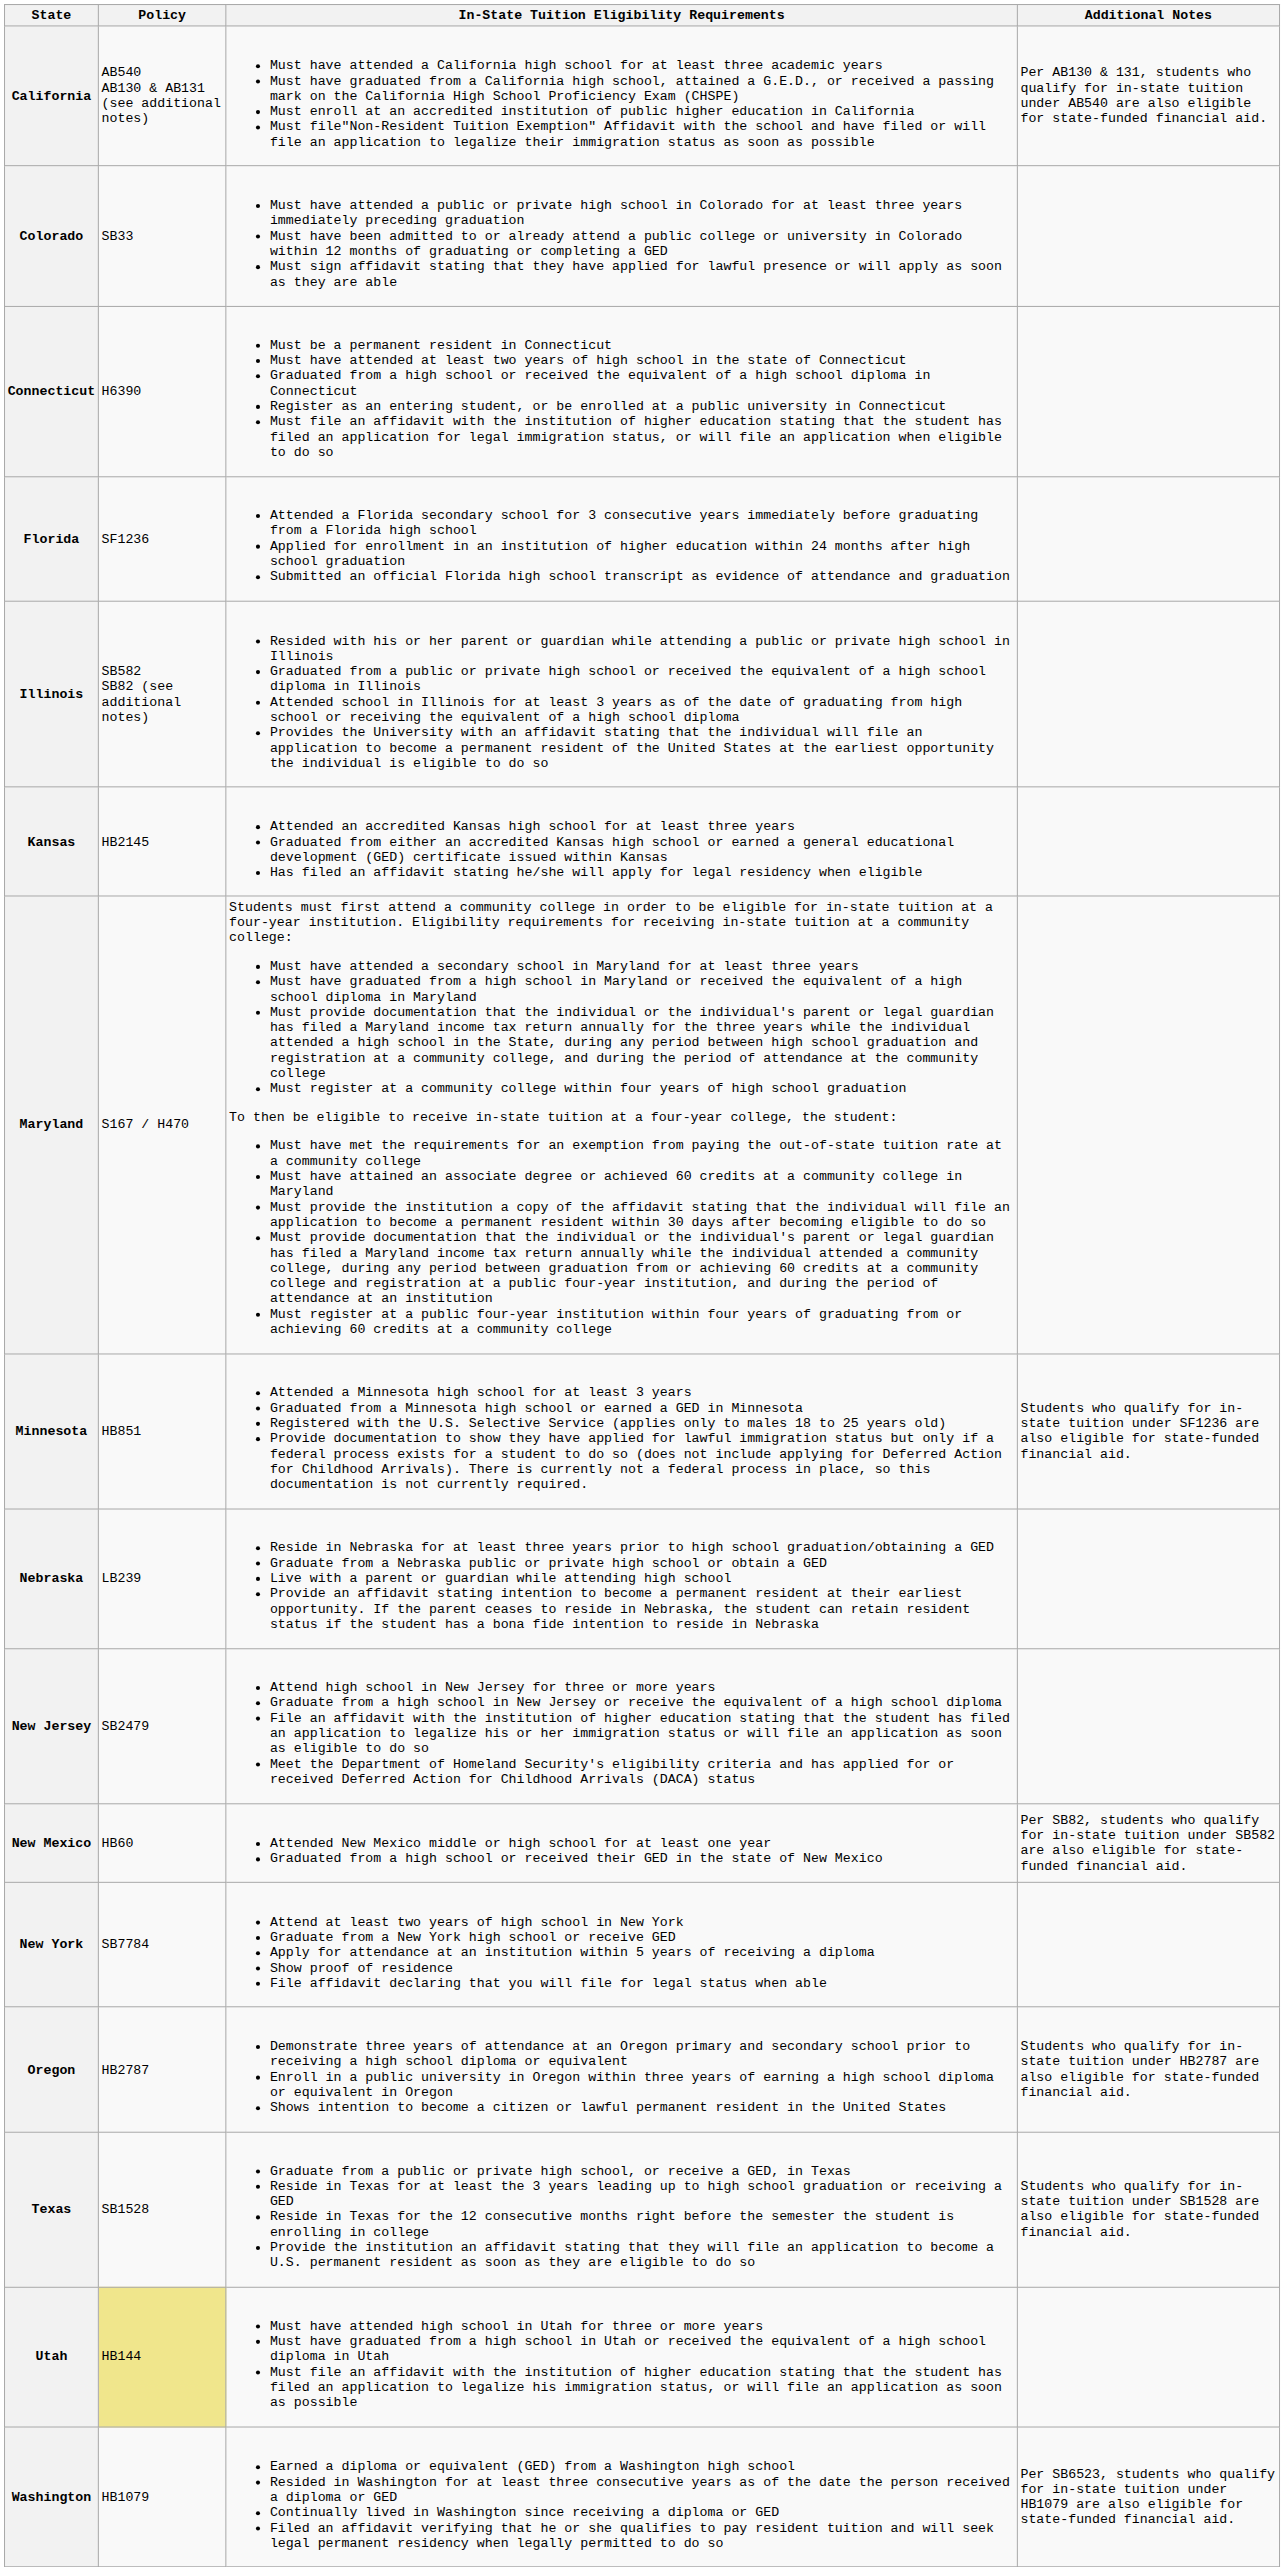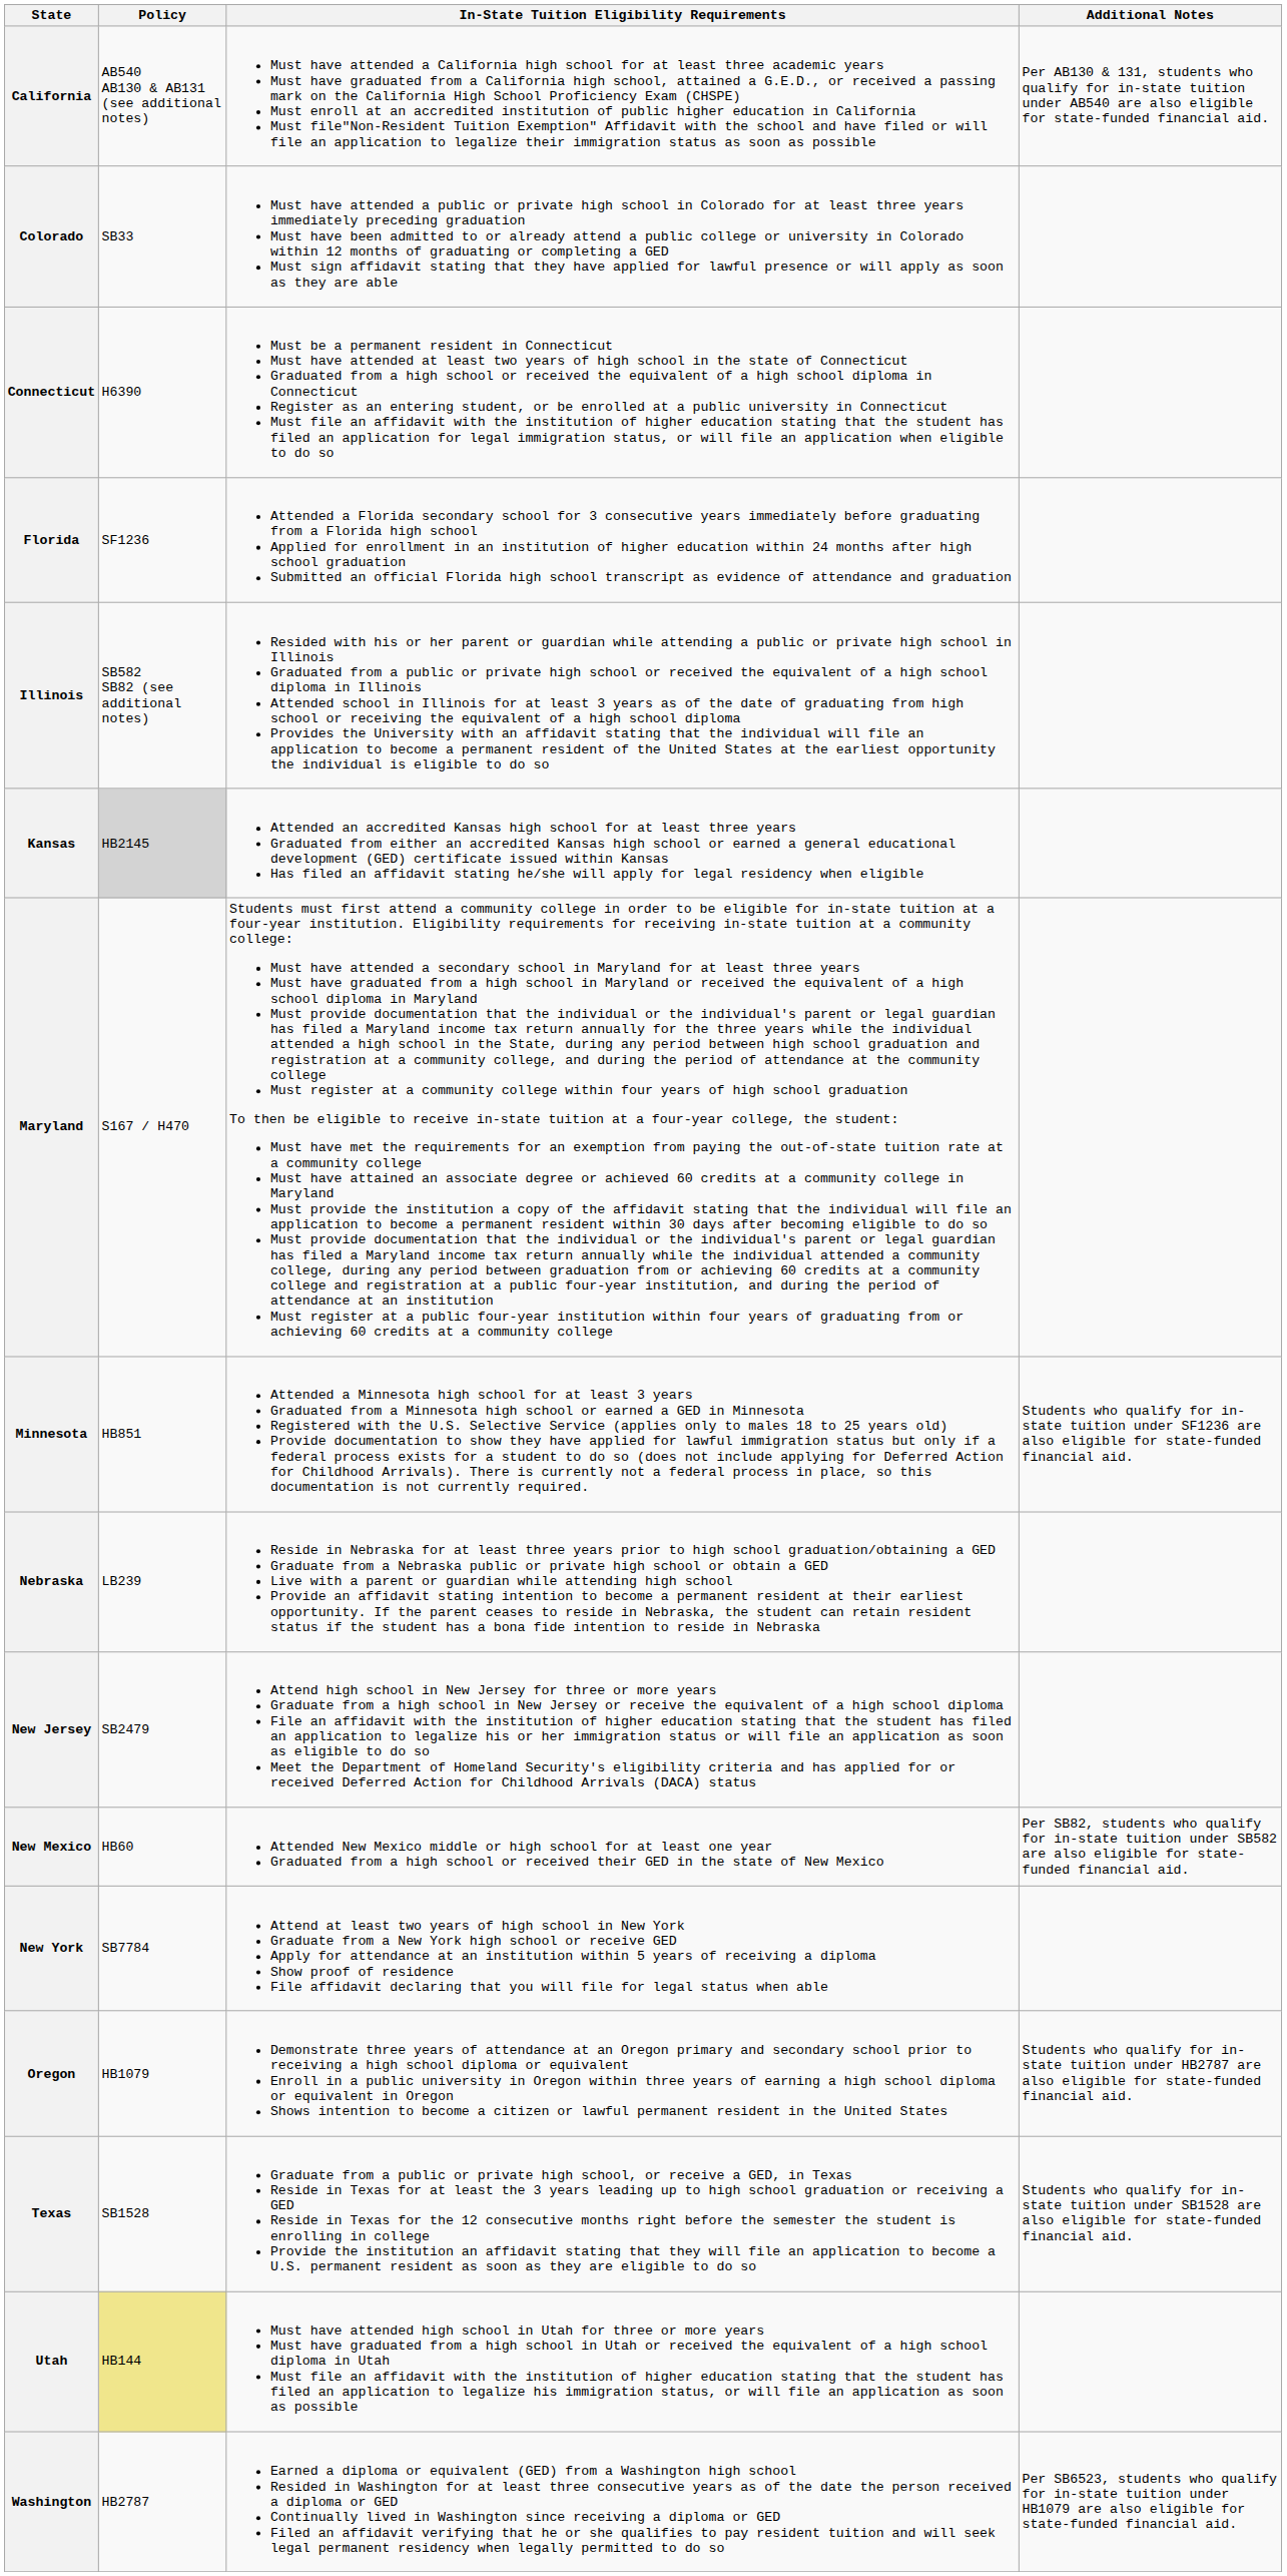 <table class="wikitable plainrowheaders">
 <tr>
 </tr>
 <tr>
 <th scope="col">State</th>
 <th scope="col">Policy</th>
 <th scope="col">In-State Tuition Eligibility Requirements</th>
 <th scope="col">Additional Notes</th>
 </tr>
 <tr>
 <th scope="row">California</th>
 <td>AB540<br>AB130 & AB131 (see additional notes)</td>
 <td><br><ul><li>Must have attended a California high school for at least three academic years</li><li>Must have graduated from a California high school, attained a G.E.D., or received a passing mark on the California High School Proficiency Exam (CHSPE)</li><li>Must enroll at an accredited institution of public higher education in California</li><li>Must file"Non-Resident Tuition Exemption" Affidavit with the school and have filed or will file an application to legalize their immigration status as soon as possible</li></ul></td>
 <td>Per AB130 & 131, students who qualify for in-state tuition under AB540 are also eligible for state-funded financial aid.</td>
 </tr>
 <tr>
 <th scope="row">Colorado</th>
 <td>SB33</td>
 <td><br><ul><li>Must have attended a public or private high school in Colorado for at least three years immediately preceding graduation</li><li>Must have been admitted to or already attend a public college or university in Colorado within 12 months of graduating or completing a GED</li><li>Must sign affidavit stating that they have applied for lawful presence or will apply as soon as they are able</li></ul></td>
 <td></td>
 </tr>
 <tr>
 <th scope="row">Connecticut</th>
 <td>H6390</td>
 <td><br><ul><li>Must be a permanent resident in Connecticut</li><li>Must have attended at least two years of high school in the state of Connecticut</li><li>Graduated from a high school or received the equivalent of a high school diploma in Connecticut</li><li>Register as an entering student, or be enrolled at a public university in Connecticut</li><li>Must file an affidavit with the institution of higher education stating that the student has filed an application for legal immigration status, or will file an application when eligible to do so</li></ul></td>
 <td></td>
 </tr>
 <tr>
 <th scope="row">Florida</th>
 <td>SF1236</td>
 <td><br><ul><li>Attended a Florida secondary school for 3 consecutive years immediately before graduating from a Florida high school</li><li>Applied for enrollment in an institution of higher education within 24 months after high school graduation</li><li>Submitted an official Florida high school transcript as evidence of attendance and graduation</li></ul></td>
 <td></td>
 </tr>
 <tr>
 <th scope="row">Illinois</th>
 <td>SB582<br>SB82 (see additional notes)</td>
 <td><br><ul><li>Resided with his or her parent or guardian while attending a public or private high school in Illinois</li><li>Graduated from a public or private high school or received the equivalent of a high school diploma in Illinois</li><li>Attended school in Illinois for at least 3 years as of the date of graduating from high school or receiving the equivalent of a high school diploma</li><li>Provides the University with an affidavit stating that the individual will file an application to become a permanent resident of the United States at the earliest opportunity the individual is eligible to do so</li></ul></td>
 <td></td>
 </tr>
 <tr>
 <th scope="row">Kansas</th>
-<td>HB2145</td>
+<td style="background: lightgrey;">HB2145</td>
 <td><br><ul><li>Attended an accredited Kansas high school for at least three years</li><li>Graduated from either an accredited Kansas high school or earned a general educational development (GED) certificate issued within Kansas</li><li>Has filed an affidavit stating he/she will apply for legal residency when eligible</li></ul></td>
 <td></td>
 </tr>
 <tr>
 <th scope="row">Maryland</th>
 <td>S167 / H470</td>
 <td>Students must first attend a community college in order to be eligible for in-state tuition at a four-year institution.  Eligibility requirements for receiving in-state tuition at a community college:<br><ul><li>Must have attended a secondary school in Maryland for at least three years</li><li>Must have graduated from a high school in Maryland or received the equivalent of a high school diploma in Maryland</li><li>Must provide documentation that the individual or the individual's parent or legal guardian has filed a Maryland income tax return annually for the three years while the individual attended a high school in the State, during any period between high school graduation and registration at a community college, and during the period of attendance at the community college</li><li>Must register at a community college within four years of high school graduation</li></ul>To then be eligible to receive in-state tuition at a four-year college, the student:<ul><li>Must have met the requirements for an exemption from paying the out-of-state tuition rate at a community college</li><li>Must have attained an associate degree or achieved 60 credits at a community college in Maryland</li><li>Must provide the institution a copy of the affidavit stating that the individual will file an application to become a permanent resident within 30 days after becoming eligible to do so</li><li>Must provide documentation that the individual or the individual's parent or legal guardian has filed a Maryland income tax return annually while the individual attended a community college, during any period between graduation from or achieving 60 credits at a community college and registration at a public four-year institution, and during the period of attendance at an institution</li><li>Must register at a public four-year institution within four years of graduating from or achieving 60 credits at a community college</li></ul></td>
 <td></td>
 </tr>
 <tr>
 <th scope="row">Minnesota</th>
 <td>HB851</td>
 <td><br><ul><li>Attended a Minnesota high school for at least 3 years</li><li>Graduated from a Minnesota high school or earned a GED in Minnesota</li><li>Registered with the U.S.  Selective Service (applies only to males 18 to 25 years old)</li><li>Provide documentation to show they have applied for lawful immigration status but only if a federal process exists for a student to do so (does not include applying for Deferred Action for Childhood Arrivals).  There is currently not a federal process in place, so this documentation is not currently required.</li></ul></td>
 <td>Students who qualify for in-state tuition under SF1236 are also eligible for state-funded financial aid.</td>
 </tr>
 <tr>
 <th scope="row">Nebraska</th>
 <td>LB239</td>
 <td><br><ul><li>Reside in Nebraska for at least three years prior to high school graduation/obtaining a GED</li><li>Graduate from a Nebraska public or private high school or obtain a GED</li><li>Live with a parent or guardian while attending high school</li><li>Provide an affidavit stating intention to become a permanent resident at their earliest opportunity.  If the parent ceases to reside in Nebraska, the student can retain resident status if the student has a bona fide intention to reside in Nebraska</li></ul></td>
 <td></td>
 </tr>
 <tr>
 <th scope="row">New Jersey</th>
 <td>SB2479</td>
 <td><br><ul><li>Attend high school in New Jersey for three or more years</li><li>Graduate from a high school in New Jersey or receive the equivalent of a high school diploma</li><li>File an affidavit with the institution of higher education stating that the student has filed an application to legalize his or her immigration status or will file an application as soon as eligible to do so</li><li>Meet the Department of Homeland Security's eligibility criteria and has applied for or received Deferred Action for Childhood Arrivals (DACA) status</li></ul></td>
 <td></td>
 </tr>
 <tr>
 <th scope="row">New Mexico</th>
 <td>HB60</td>
 <td><br><ul><li>Attended New Mexico middle or high school for at least one year</li><li>Graduated from a high school or received their GED in the state of New Mexico</li></ul></td>
 <td>Per SB82, students who qualify for in-state tuition under SB582 are also eligible for state-funded financial aid.</td>
 </tr>
 <tr>
 <th scope="row">New York</th>
 <td>SB7784</td>
 <td><br><ul><li>Attend at least two years of high school in New York</li><li>Graduate from a New York high school or receive GED</li><li>Apply for attendance at an institution within 5 years of receiving a diploma</li><li>Show proof of residence</li><li>File affidavit declaring that you will file for legal status when able</li></ul></td>
 <td></td>
 </tr>
 <tr>
 <th scope="row">Oregon</th>
-<td>HB2787</td>
+<td>HB1079</td>
 <td><br><ul><li>Demonstrate three years of attendance at an Oregon primary and secondary school prior to receiving a high school diploma or equivalent</li><li>Enroll in a public university in Oregon within three years of earning a high school diploma or equivalent in Oregon</li><li>Shows intention to become a citizen or lawful permanent resident in the United States</li></ul></td>
 <td>Students who qualify for in-state tuition under HB2787 are also eligible for state-funded financial aid.</td>
 </tr>
 <tr>
 <th scope="row">Texas</th>
 <td>SB1528</td>
 <td><br><ul><li>Graduate from a public or private high school, or receive a GED, in Texas</li><li>Reside in Texas for at least the 3 years leading up to high school graduation or receiving a GED</li><li>Reside in Texas for the 12 consecutive months right before the semester the student is enrolling in college</li><li>Provide the institution an affidavit stating that they will file an application to become a U.S. permanent resident as soon as they are eligible to do so</li></ul></td>
 <td>Students who qualify for in-state tuition under SB1528 are also eligible for state-funded financial aid.</td>
 </tr>
 <tr>
 <th scope="row">Utah</th>
 <td style="background: khaki;">HB144</td>
 <td><br><ul><li>Must have attended high school in Utah for three or more years</li><li>Must have graduated from a high school in Utah or received the equivalent of a high school diploma in Utah</li><li>Must file an affidavit with the institution of higher education stating that the student has filed an application to legalize his immigration status, or will file an application as soon as possible</li></ul></td>
 <td></td>
 </tr>
 <tr>
 <th scope="row">Washington</th>
-<td>HB1079</td>
+<td>HB2787</td>
 <td><br><ul><li>Earned a diploma or equivalent (GED) from a Washington high school</li><li>Resided in Washington for at least three consecutive years as of the date the person received a diploma or GED</li><li>Continually lived in Washington since receiving a diploma or GED</li><li>Filed an affidavit verifying that he or she qualifies to pay resident tuition and will seek legal permanent residency when legally permitted to do so</li></ul></td>
 <td>Per SB6523, students who qualify for in-state tuition under HB1079 are also eligible for state-funded financial aid.</td>
 </tr>
 </table>
